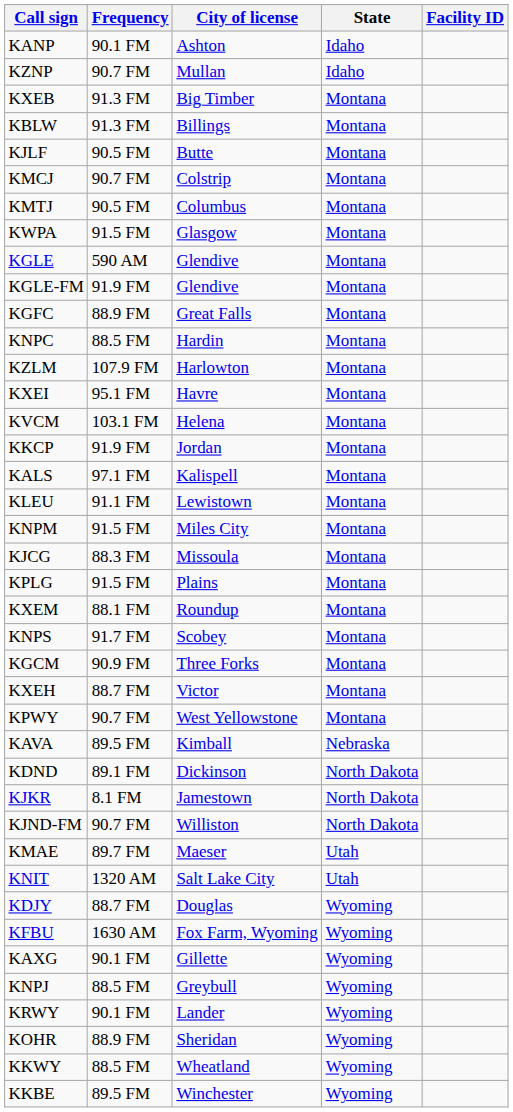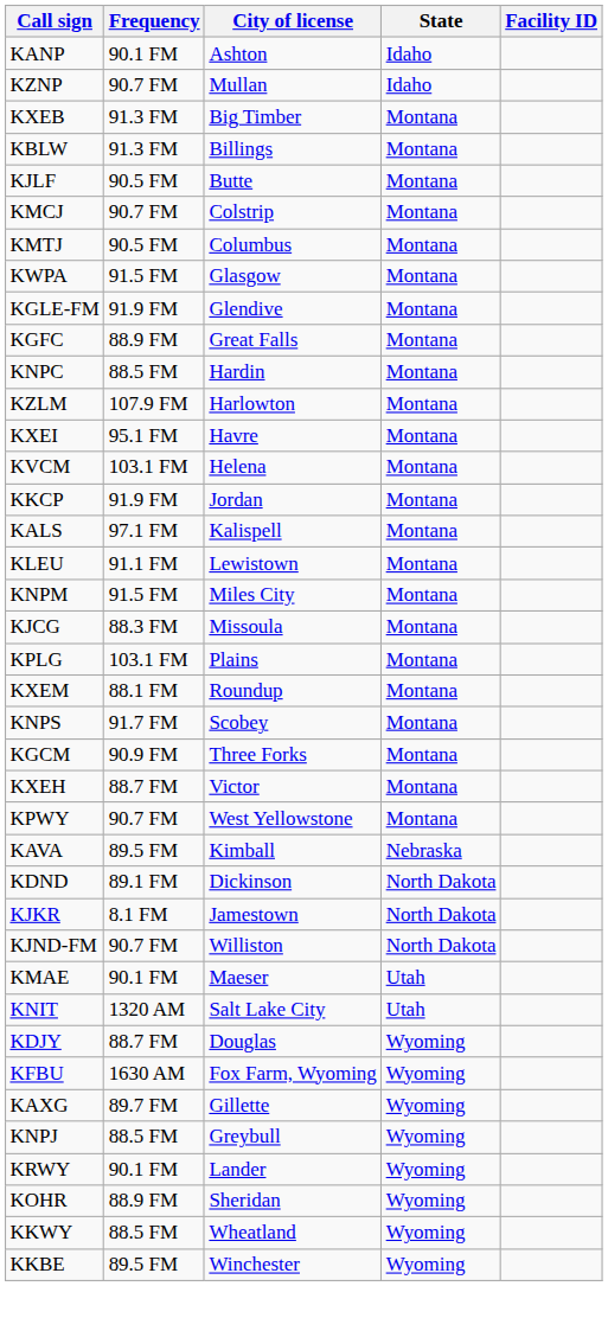 <table class="wikitable sortable">
 <tr>
 <th><a href='#'>Call sign</a></th>
 <th data-sort-type="number"><a href='#'>Frequency</a></th>
 <th><a href='#'>City of license</a></th>
 <th>State</th>
 <th data-sort-type="number"><a href='#'>Facility ID</a></th>
 </tr>
 <tr>
 <td>KANP</td>
 <td>90.1 FM</td>
 <td><a href='#'>Ashton</a></td>
 <td><a href='#'>Idaho</a></td>
 <td></td>
 </tr>
 <tr>
 <td>KZNP</td>
 <td>90.7 FM</td>
 <td><a href='#'>Mullan</a></td>
 <td><a href='#'>Idaho</a></td>
 <td></td>
 </tr>
 <tr>
 <td>KXEB</td>
 <td>91.3 FM</td>
 <td><a href='#'>Big Timber</a></td>
 <td><a href='#'>Montana</a></td>
 <td></td>
 </tr>
 <tr>
 <td>KBLW</td>
 <td>91.3 FM</td>
 <td><a href='#'>Billings</a></td>
 <td><a href='#'>Montana</a></td>
 <td></td>
 </tr>
 <tr>
 <td>KJLF</td>
 <td>90.5 FM</td>
 <td><a href='#'>Butte</a></td>
 <td><a href='#'>Montana</a></td>
 <td></td>
 </tr>
 <tr>
 <td>KMCJ</td>
 <td>90.7 FM</td>
 <td><a href='#'>Colstrip</a></td>
 <td><a href='#'>Montana</a></td>
 <td></td>
 </tr>
 <tr>
 <td>KMTJ</td>
 <td>90.5 FM</td>
 <td><a href='#'>Columbus</a></td>
 <td><a href='#'>Montana</a></td>
 <td></td>
 </tr>
 <tr>
 <td>KWPA</td>
 <td>91.5 FM</td>
 <td><a href='#'>Glasgow</a></td>
-<td><a href='#'>Montana</a></td>
-<td></td>
-</tr>
-<tr>
-<td><a href='#'>KGLE</a></td>
-<td>590 AM</td>
-<td><a href='#'>Glendive</a></td>
 <td><a href='#'>Montana</a></td>
 <td></td>
 </tr>
 <tr>
 <td>KGLE-FM</td>
 <td>91.9 FM</td>
 <td><a href='#'>Glendive</a></td>
 <td><a href='#'>Montana</a></td>
 <td></td>
 </tr>
 <tr>
 <td>KGFC</td>
 <td>88.9 FM</td>
 <td><a href='#'>Great Falls</a></td>
 <td><a href='#'>Montana</a></td>
 <td></td>
 </tr>
 <tr>
 <td>KNPC</td>
 <td>88.5 FM</td>
 <td><a href='#'>Hardin</a></td>
 <td><a href='#'>Montana</a></td>
 <td></td>
 </tr>
 <tr>
 <td>KZLM</td>
 <td>107.9 FM</td>
 <td><a href='#'>Harlowton</a></td>
 <td><a href='#'>Montana</a></td>
 <td></td>
 </tr>
 <tr>
 <td>KXEI</td>
 <td>95.1 FM</td>
 <td><a href='#'>Havre</a></td>
 <td><a href='#'>Montana</a></td>
 <td></td>
 </tr>
 <tr>
 <td>KVCM</td>
 <td>103.1 FM</td>
 <td><a href='#'>Helena</a></td>
 <td><a href='#'>Montana</a></td>
 <td></td>
 </tr>
 <tr>
 <td>KKCP</td>
 <td>91.9 FM</td>
 <td><a href='#'>Jordan</a></td>
 <td><a href='#'>Montana</a></td>
 <td></td>
 </tr>
 <tr>
 <td>KALS</td>
 <td>97.1 FM</td>
 <td><a href='#'>Kalispell</a></td>
 <td><a href='#'>Montana</a></td>
 <td></td>
 </tr>
 <tr>
 <td>KLEU</td>
 <td>91.1 FM</td>
 <td><a href='#'>Lewistown</a></td>
 <td><a href='#'>Montana</a></td>
 <td></td>
 </tr>
 <tr>
 <td>KNPM</td>
 <td>91.5 FM</td>
 <td><a href='#'>Miles City</a></td>
 <td><a href='#'>Montana</a></td>
 <td></td>
 </tr>
 <tr>
 <td>KJCG</td>
 <td>88.3 FM</td>
 <td><a href='#'>Missoula</a></td>
 <td><a href='#'>Montana</a></td>
 <td></td>
 </tr>
 <tr>
 <td>KPLG</td>
-<td>91.5 FM</td>
+<td>103.1 FM</td>
 <td><a href='#'>Plains</a></td>
 <td><a href='#'>Montana</a></td>
 <td></td>
 </tr>
 <tr>
 <td>KXEM</td>
 <td>88.1 FM</td>
 <td><a href='#'>Roundup</a></td>
 <td><a href='#'>Montana</a></td>
 <td></td>
 </tr>
 <tr>
 <td>KNPS</td>
 <td>91.7 FM</td>
 <td><a href='#'>Scobey</a></td>
 <td><a href='#'>Montana</a></td>
 <td></td>
 </tr>
 <tr>
 <td>KGCM</td>
 <td>90.9 FM</td>
 <td><a href='#'>Three Forks</a></td>
 <td><a href='#'>Montana</a></td>
 <td></td>
 </tr>
 <tr>
 <td>KXEH</td>
 <td>88.7 FM</td>
 <td><a href='#'>Victor</a></td>
 <td><a href='#'>Montana</a></td>
 <td></td>
 </tr>
 <tr>
 <td>KPWY</td>
 <td>90.7 FM</td>
 <td><a href='#'>West Yellowstone</a></td>
 <td><a href='#'>Montana</a></td>
 <td></td>
 </tr>
 <tr>
 <td>KAVA</td>
 <td>89.5 FM</td>
 <td><a href='#'>Kimball</a></td>
 <td><a href='#'>Nebraska</a></td>
 <td></td>
 </tr>
 <tr>
 <td>KDND</td>
 <td>89.1 FM</td>
 <td><a href='#'>Dickinson</a></td>
 <td><a href='#'>North Dakota</a></td>
 <td></td>
 </tr>
 <tr>
 <td><a href='#'>KJKR</a></td>
 <td>8.1 FM</td>
 <td><a href='#'>Jamestown</a></td>
 <td><a href='#'>North Dakota</a></td>
 <td></td>
 </tr>
 <tr>
 <td>KJND-FM</td>
 <td>90.7 FM</td>
 <td><a href='#'>Williston</a></td>
 <td><a href='#'>North Dakota</a></td>
 <td></td>
 </tr>
 <tr>
 <td>KMAE</td>
-<td>89.7 FM</td>
+<td>90.1 FM</td>
 <td><a href='#'>Maeser</a></td>
 <td><a href='#'>Utah</a></td>
 <td></td>
 </tr>
 <tr>
 <td><a href='#'>KNIT</a></td>
 <td>1320 AM</td>
 <td><a href='#'>Salt Lake City</a></td>
 <td><a href='#'>Utah</a></td>
 <td></td>
 </tr>
 <tr>
 <td><a href='#'>KDJY</a></td>
 <td>88.7 FM</td>
 <td><a href='#'>Douglas</a></td>
 <td><a href='#'>Wyoming</a></td>
 <td></td>
 </tr>
 <tr>
 <td><a href='#'>KFBU</a></td>
 <td>1630 AM</td>
 <td><a href='#'>Fox Farm, Wyoming</a></td>
 <td><a href='#'>Wyoming</a></td>
 <td></td>
 </tr>
 <tr>
 <td>KAXG</td>
-<td>90.1 FM</td>
+<td>89.7 FM</td>
 <td><a href='#'>Gillette</a></td>
 <td><a href='#'>Wyoming</a></td>
 <td></td>
 </tr>
 <tr>
 <td>KNPJ</td>
 <td>88.5 FM</td>
 <td><a href='#'>Greybull</a></td>
 <td><a href='#'>Wyoming</a></td>
 <td></td>
 </tr>
 <tr>
 <td>KRWY</td>
 <td>90.1 FM</td>
 <td><a href='#'>Lander</a></td>
 <td><a href='#'>Wyoming</a></td>
 <td></td>
 </tr>
 <tr>
 <td>KOHR</td>
 <td>88.9 FM</td>
 <td><a href='#'>Sheridan</a></td>
 <td><a href='#'>Wyoming</a></td>
 <td></td>
 </tr>
 <tr>
 <td>KKWY</td>
 <td>88.5 FM</td>
 <td><a href='#'>Wheatland</a></td>
 <td><a href='#'>Wyoming</a></td>
 <td></td>
 </tr>
 <tr>
 <td>KKBE</td>
 <td>89.5 FM</td>
 <td><a href='#'>Winchester</a></td>
 <td><a href='#'>Wyoming</a></td>
 <td></td>
 </tr>
 </table>
